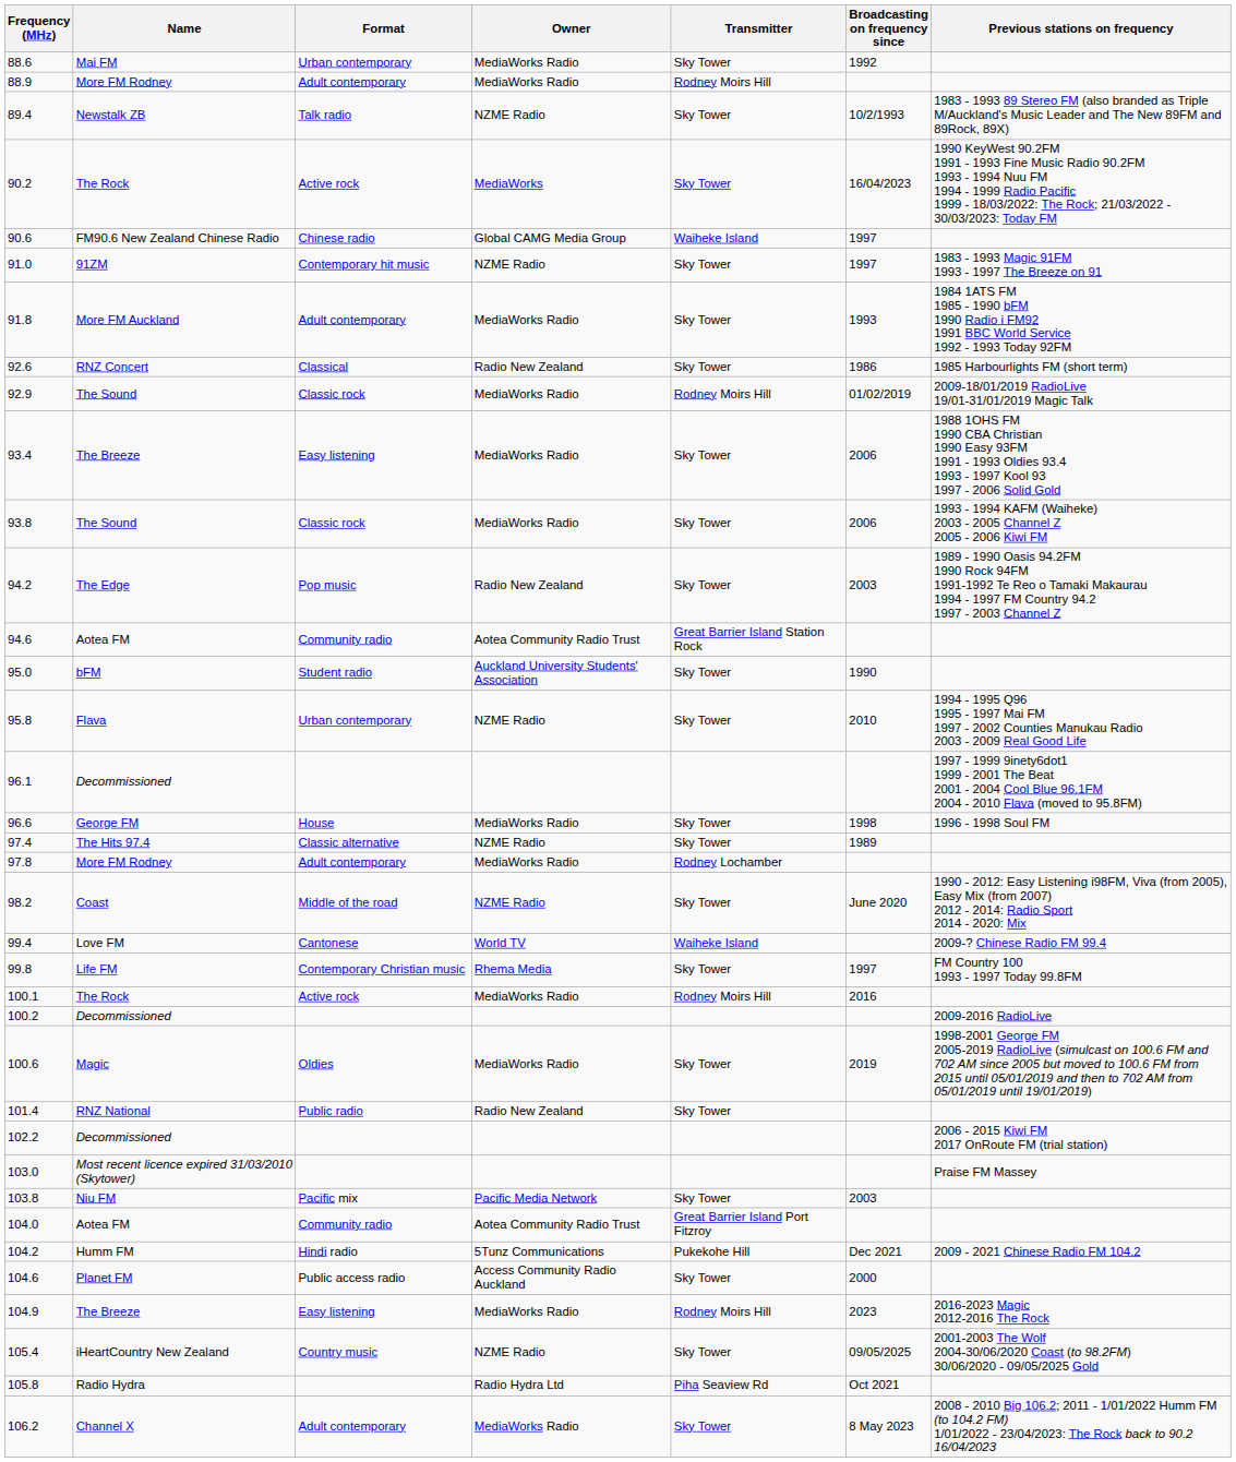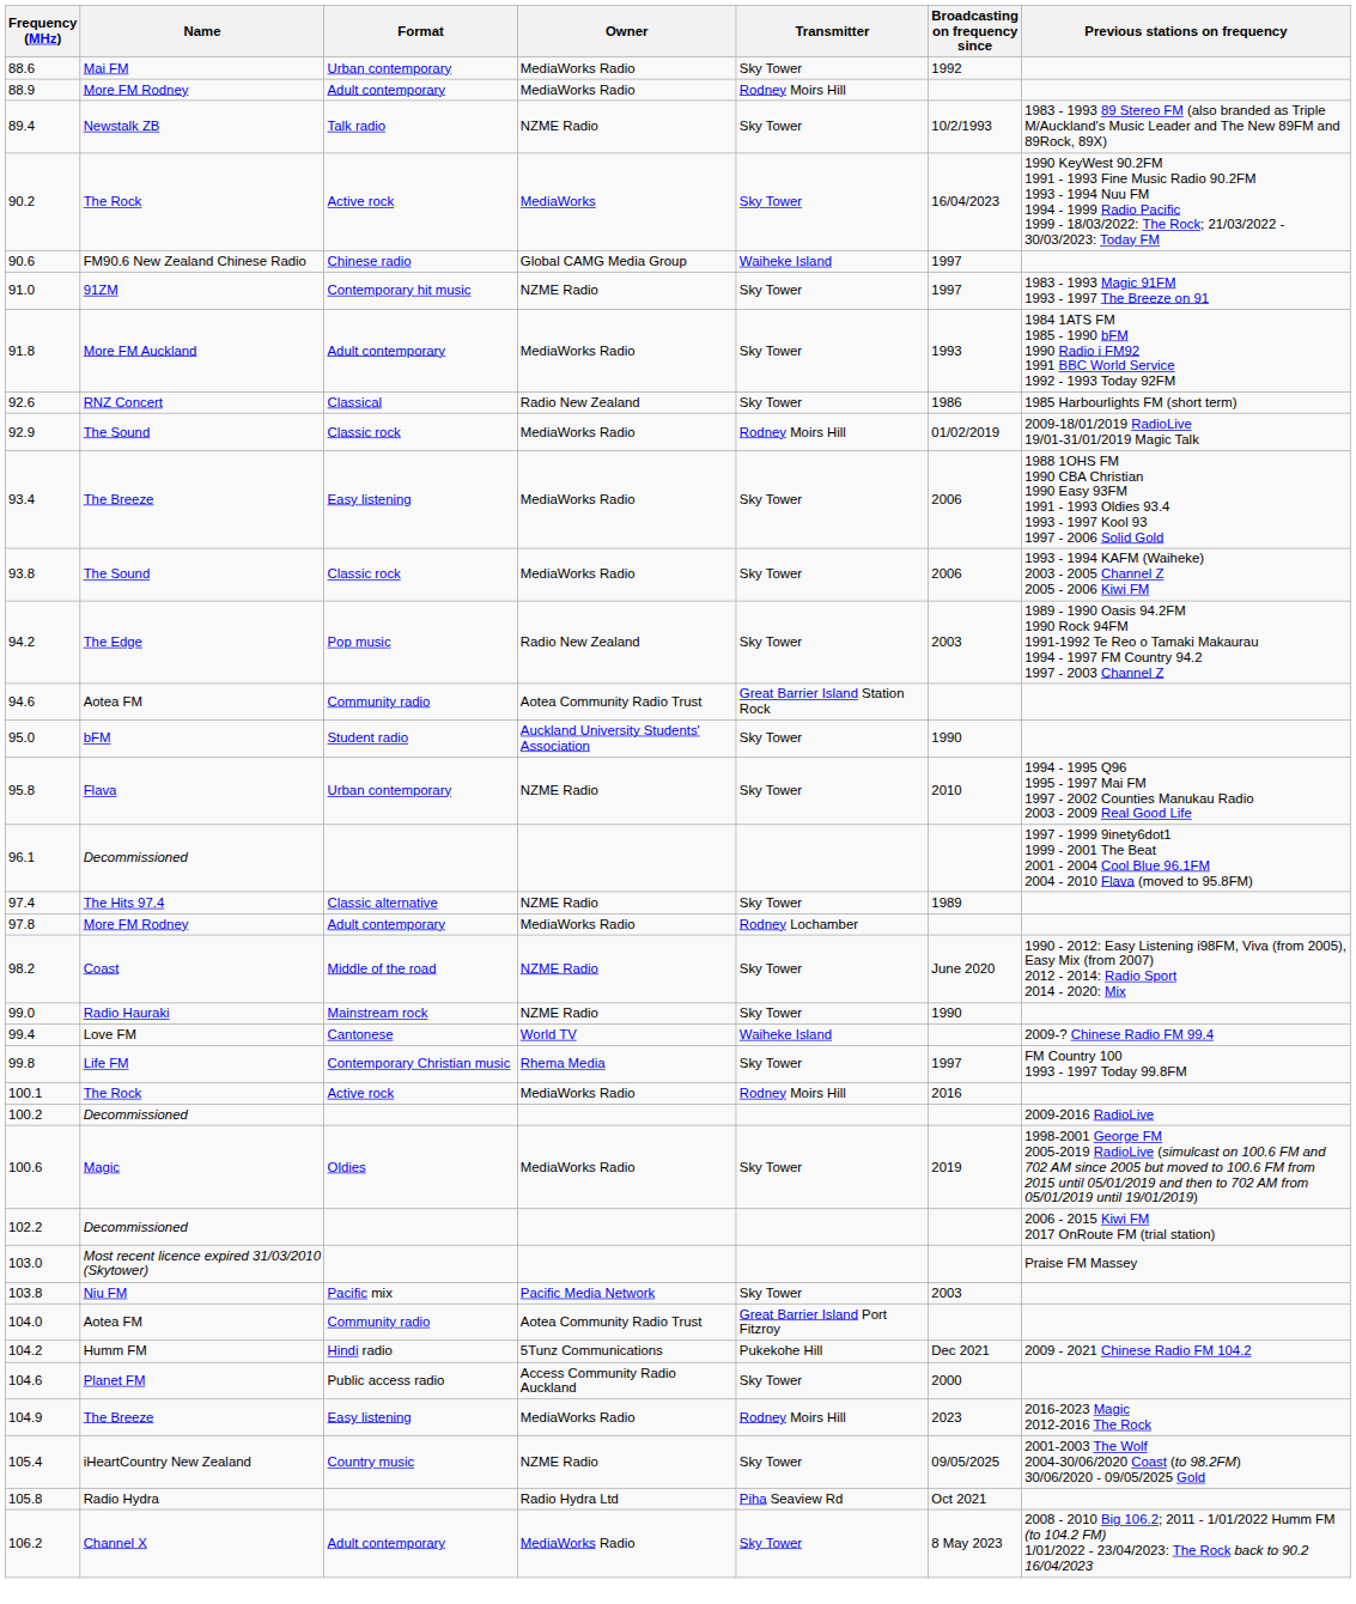 <table class="wikitable sortable" width="100%">
 <tr>
 <th scope="col" style="width: 4%" data-sort-type="number">Frequency<br>(<a href='#'>MHz</a>)</th>
 <th scope="col" style="width: 19%">Name</th>
 <th scope="col" style="width: 15%">Format</th>
 <th scope="col" style="width: 17%">Owner</th>
 <th scope="col" style="width: 15%">Transmitter<br></th>
 <th scope="col" style="width: 4%">Broadcasting on frequency since</th>
 <th scope="col" style="width: 26%"class="unsortable">Previous stations on frequency</th>
 </tr>
 <tr>
 <td>88.6</td>
 <td><a href='#'>Mai FM</a></td>
 <td><a href='#'>Urban contemporary</a></td>
 <td>MediaWorks Radio</td>
 <td>Sky Tower</td>
 <td>1992</td>
 <td></td>
 </tr>
 <tr>
 <td>88.9</td>
 <td><a href='#'>More FM Rodney</a></td>
 <td><a href='#'>Adult contemporary</a></td>
 <td>MediaWorks Radio</td>
 <td><a href='#'>Rodney</a> Moirs Hill</td>
 <td></td>
 <td></td>
 </tr>
 <tr>
 <td>89.4</td>
 <td><a href='#'>Newstalk ZB</a></td>
 <td><a href='#'>Talk radio</a></td>
 <td>NZME Radio</td>
 <td>Sky Tower</td>
 <td>10/2/1993</td>
 <td>1983 - 1993 <a href='#'>89 Stereo FM</a> (also branded as Triple M/Auckland's Music Leader and The New 89FM and 89Rock, 89X)</td>
 </tr>
 <tr>
 <td>90.2</td>
 <td><a href='#'>The Rock</a></td>
 <td><a href='#'>Active rock</a></td>
 <td><a href='#'>MediaWorks</a></td>
 <td><a href='#'>Sky Tower</a></td>
 <td>16/04/2023</td>
 <td>1990 KeyWest 90.2FM<br>1991 - 1993 Fine Music Radio 90.2FM <br> 1993 - 1994 Nuu FM <br> 1994 - 1999 <a href='#'>Radio Pacific</a> <br> 1999 - 18/03/2022: <a href='#'>The Rock</a>; 21/03/2022 - 30/03/2023: <a href='#'>Today FM</a></td>
 </tr>
 <tr>
 <td>90.6</td>
 <td>FM90.6 New Zealand Chinese Radio</td>
 <td><a href='#'>Chinese radio</a></td>
 <td>Global CAMG Media Group</td>
 <td><a href='#'>Waiheke Island</a></td>
 <td>1997</td>
 <td></td>
 </tr>
 <tr>
 <td>91.0</td>
 <td><a href='#'>91ZM</a></td>
 <td><a href='#'>Contemporary hit music</a></td>
 <td>NZME Radio</td>
 <td>Sky Tower</td>
 <td>1997</td>
 <td>1983 - 1993 <a href='#'>Magic 91FM</a><br>1993 - 1997 <a href='#'>The Breeze on 91</a></td>
 </tr>
 <tr>
 <td>91.8</td>
 <td><a href='#'>More FM Auckland</a></td>
 <td><a href='#'>Adult contemporary</a></td>
 <td>MediaWorks Radio</td>
 <td>Sky Tower</td>
 <td>1993</td>
 <td>1984 1ATS FM <br> 1985 - 1990 <a href='#'>bFM</a> <br> 1990 <a href='#'>Radio i FM92</a> <br> 1991 <a href='#'>BBC World Service</a> <br> 1992 - 1993 Today 92FM</td>
 </tr>
 <tr>
 <td>92.6</td>
 <td><a href='#'>RNZ Concert</a></td>
 <td><a href='#'>Classical</a></td>
 <td>Radio New Zealand</td>
 <td>Sky Tower</td>
 <td>1986</td>
 <td>1985 Harbourlights FM (short term)</td>
 </tr>
 <tr>
 <td>92.9</td>
 <td><a href='#'>The Sound</a></td>
 <td><a href='#'>Classic rock</a></td>
 <td>MediaWorks Radio</td>
 <td><a href='#'>Rodney</a> Moirs Hill</td>
 <td>01/02/2019</td>
 <td>2009-18/01/2019 <a href='#'>RadioLive</a> <br> 19/01-31/01/2019 Magic Talk</td>
 </tr>
 <tr>
 <td>93.4</td>
 <td><a href='#'>The Breeze</a></td>
 <td><a href='#'>Easy listening</a></td>
 <td>MediaWorks Radio</td>
 <td>Sky Tower</td>
 <td>2006</td>
 <td>1988 1OHS FM <br>1990 CBA Christian <br>1990 Easy 93FM <br> 1991 - 1993 Oldies 93.4<br>1993 - 1997 Kool 93<br>1997 - 2006 <a href='#'>Solid Gold</a></td>
 </tr>
 <tr>
 <td>93.8</td>
 <td><a href='#'>The Sound</a></td>
 <td><a href='#'>Classic rock</a></td>
 <td>MediaWorks Radio</td>
 <td>Sky Tower</td>
 <td>2006</td>
 <td>1993 - 1994 KAFM (Waiheke) <br>  2003 - 2005 <a href='#'>Channel Z</a><br> 2005 - 2006 <a href='#'>Kiwi FM</a> <br></td>
 </tr>
 <tr>
 <td>94.2</td>
 <td><a href='#'>The Edge</a></td>
 <td><a href='#'>Pop music</a></td>
 <td>Radio New Zealand</td>
 <td>Sky Tower</td>
 <td>2003</td>
 <td>1989 - 1990 Oasis 94.2FM<br>1990 Rock 94FM <br>1991-1992 Te Reo o Tamaki Makaurau <br>1994 - 1997 FM Country 94.2<br>1997 - 2003 <a href='#'>Channel Z</a></td>
 </tr>
 <tr>
 <td>94.6</td>
 <td>Aotea FM</td>
 <td><a href='#'>Community radio</a></td>
 <td>Aotea Community Radio Trust</td>
 <td><a href='#'>Great Barrier Island</a> Station Rock</td>
 <td></td>
 <td></td>
 </tr>
 <tr>
 <td>95.0</td>
 <td><a href='#'>bFM</a></td>
 <td><a href='#'>Student radio</a></td>
 <td><a href='#'>Auckland University Students' Association</a></td>
 <td>Sky Tower</td>
 <td>1990</td>
 <td></td>
 </tr>
 <tr>
 <td>95.8</td>
 <td><a href='#'>Flava</a></td>
 <td><a href='#'>Urban contemporary</a></td>
 <td>NZME Radio</td>
 <td>Sky Tower</td>
 <td>2010</td>
 <td>1994 - 1995 Q96 <br> 1995 - 1997 Mai FM<br> 1997 - 2002 Counties Manukau Radio<br> 2003 - 2009 <a href='#'>Real Good Life</a></td>
 </tr>
 <tr>
 <td>96.1</td>
 <td><em>Decommissioned</em></td>
 <td></td>
 <td></td>
 <td></td>
 <td></td>
 <td>1997 - 1999 9inety6dot1<br> 1999 - 2001 The Beat <br> 2001 - 2004 <a href='#'>Cool Blue 96.1FM</a> <br> 2004 - 2010 <a href='#'>Flava</a> (moved to 95.8FM)</td>
 </tr>
 <tr>
-<td>96.6</td>
-<td><a href='#'>George FM</a></td>
-<td><a href='#'>House</a></td>
-<td>MediaWorks Radio</td>
-<td>Sky Tower</td>
-<td>1998</td>
-<td>1996 - 1998 Soul FM</td>
-</tr>
-<tr>
 <td>97.4</td>
 <td><a href='#'>The Hits 97.4</a></td>
 <td><a href='#'>Classic alternative</a></td>
 <td>NZME Radio</td>
 <td>Sky Tower</td>
 <td>1989</td>
 <td></td>
 </tr>
 <tr>
 <td>97.8</td>
 <td><a href='#'>More FM Rodney</a></td>
 <td><a href='#'>Adult contemporary</a></td>
 <td>MediaWorks Radio</td>
 <td><a href='#'>Rodney</a> Lochamber</td>
 <td></td>
 <td></td>
 </tr>
 <tr>
 <td>98.2</td>
 <td><a href='#'>Coast</a></td>
 <td><a href='#'>Middle of the road</a></td>
 <td><a href='#'>NZME Radio</a></td>
 <td>Sky Tower</td>
 <td>June 2020</td>
 <td>1990 - 2012: Easy Listening i98FM, Viva (from 2005), Easy Mix (from 2007) <br> 2012 - 2014: <a href='#'>Radio Sport</a> <br> 2014 - 2020: <a href='#'>Mix</a></td>
+</tr>
+<tr>
+<td>99.0</td>
+<td><a href='#'>Radio Hauraki</a></td>
+<td><a href='#'>Mainstream rock</a></td>
+<td>NZME Radio</td>
+<td>Sky Tower</td>
+<td>1990</td>
+<td></td>
 </tr>
 <tr>
 <td>99.4</td>
 <td>Love FM</td>
 <td><a href='#'>Cantonese</a></td>
 <td><a href='#'>World TV</a></td>
 <td><a href='#'>Waiheke Island</a></td>
 <td></td>
 <td>2009-? <a href='#'>Chinese Radio FM 99.4</a></td>
 </tr>
 <tr>
 <td>99.8</td>
 <td><a href='#'>Life FM</a></td>
 <td><a href='#'>Contemporary Christian music</a></td>
 <td><a href='#'>Rhema Media</a></td>
 <td>Sky Tower</td>
 <td>1997</td>
 <td 1990 Radio Manukau >FM Country 100 <br> 1993 - 1997 Today 99.8FM</td>
 </tr>
 <tr>
 <td>100.1</td>
 <td><a href='#'>The Rock</a></td>
 <td><a href='#'>Active rock</a></td>
 <td>MediaWorks Radio</td>
 <td><a href='#'>Rodney</a> Moirs Hill</td>
 <td>2016</td>
 <td></td>
 </tr>
 <tr>
 <td>100.2</td>
 <td><em>Decommissioned</em></td>
 <td></td>
 <td></td>
 <td></td>
 <td></td>
 <td>2009-2016 <a href='#'>RadioLive</a></td>
 </tr>
 <tr>
 <td>100.6</td>
 <td><a href='#'>Magic</a></td>
 <td><a href='#'>Oldies</a></td>
 <td>MediaWorks Radio</td>
 <td>Sky Tower</td>
 <td>2019</td>
 <td>1998-2001 <a href='#'>George FM</a> <br> 2005-2019 <a href='#'>RadioLive</a> (<em>simulcast on 100.6 FM and 702 AM since 2005 but moved to 100.6 FM from 2015 until 05/01/2019 and then to 702 AM from 05/01/2019 until 19/01/2019</em>)</td>
-</tr>
-<tr>
-<td>101.4</td>
-<td><a href='#'>RNZ National</a></td>
-<td><a href='#'>Public radio</a></td>
-<td>Radio New Zealand</td>
-<td>Sky Tower</td>
-<td></td>
-<td></td>
 </tr>
 <tr>
 <td>102.2</td>
 <td><em>Decommissioned</em></td>
 <td></td>
 <td></td>
 <td></td>
 <td></td>
 <td>2006 - 2015 <a href='#'>Kiwi FM</a> <br> 2017 OnRoute FM (trial station)</td>
 </tr>
 <tr>
 <td>103.0</td>
 <td><em>Most recent licence expired 31/03/2010 (Skytower)</em></td>
 <td></td>
 <td></td>
 <td></td>
 <td></td>
 <td>Praise FM Massey</td>
 </tr>
 <tr>
 <td>103.8</td>
 <td><a href='#'>Niu FM</a></td>
 <td><a href='#'>Pacific</a> mix</td>
 <td><a href='#'>Pacific Media Network</a></td>
 <td>Sky Tower</td>
 <td>2003</td>
 <td></td>
 </tr>
 <tr>
 <td>104.0</td>
 <td>Aotea FM</td>
 <td><a href='#'>Community radio</a></td>
 <td>Aotea Community Radio Trust</td>
 <td><a href='#'>Great Barrier Island</a> Port Fitzroy</td>
 <td></td>
 <td></td>
 </tr>
 <tr>
 <td>104.2</td>
 <td>Humm FM</td>
 <td><a href='#'>Hindi</a> radio</td>
 <td>5Tunz Communications</td>
 <td>Pukekohe Hill</td>
 <td>Dec 2021</td>
 <td>2009 - 2021 <a href='#'>Chinese Radio FM 104.2</a></td>
 </tr>
 <tr>
 <td>104.6</td>
 <td><a href='#'>Planet FM</a></td>
 <td>Public access radio</td>
 <td>Access Community Radio Auckland</td>
 <td>Sky Tower</td>
 <td>2000</td>
 <td></td>
 </tr>
 <tr>
 <td>104.9</td>
 <td><a href='#'>The Breeze</a></td>
 <td><a href='#'>Easy listening</a></td>
 <td>MediaWorks Radio</td>
 <td><a href='#'>Rodney</a> Moirs Hill</td>
 <td>2023</td>
 <td>2016-2023 <a href='#'>Magic</a> <br> 2012-2016 <a href='#'>The Rock</a></td>
 </tr>
 <tr>
 <td>105.4</td>
 <td>iHeartCountry New Zealand</td>
 <td><a href='#'>Country music</a></td>
 <td>NZME Radio</td>
 <td>Sky Tower</td>
 <td>09/05/2025</td>
 <td>2001-2003 <a href='#'>The Wolf</a> <br>  2004-30/06/2020 <a href='#'>Coast</a> (<em>to 98.2FM</em>) <br> 30/06/2020 - 09/05/2025 <a href='#'>Gold</a></td>
 </tr>
 <tr>
 <td>105.8</td>
 <td>Radio Hydra</td>
 <td></td>
 <td>Radio Hydra Ltd</td>
 <td><a href='#'>Piha</a> Seaview Rd</td>
 <td>Oct 2021</td>
 <td></td>
 </tr>
 <tr>
 <td>106.2</td>
 <td><a href='#'>Channel X</a></td>
 <td><a href='#'>Adult contemporary</a></td>
 <td><a href='#'>MediaWorks</a> Radio</td>
 <td><a href='#'>Sky Tower</a></td>
 <td>8 May 2023</td>
 <td>2008 - 2010 <a href='#'>Big 106.2</a>; 2011 - 1/01/2022 Humm FM <em>(to 104.2 FM)</em> <br> 1/01/2022 - 23/04/2023: <a href='#'>The Rock</a> <em>back to 90.2 16/04/2023</em></td>
 </tr>
 </table>
